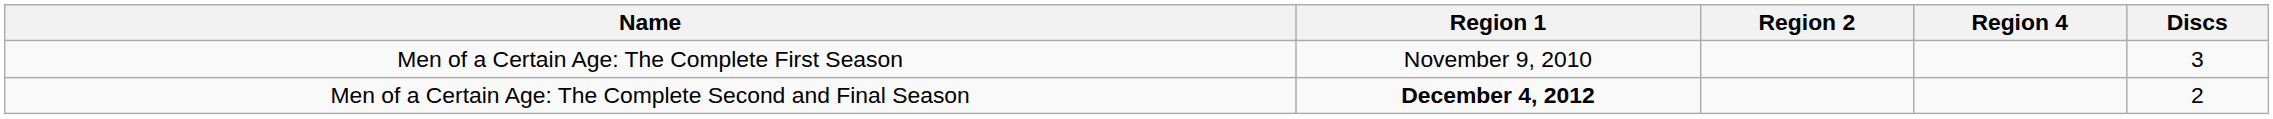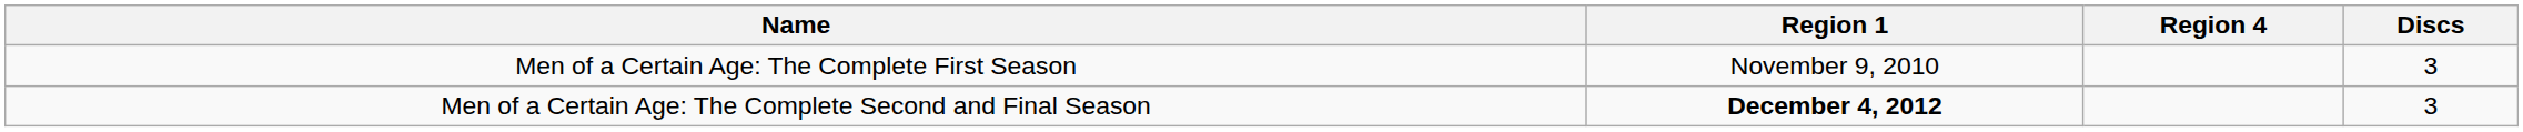 <table class="wikitable" style="width:100%;">
 <tr>
 <th>Name</th>
 <th>Region 1</th>
-<th>Region 2</th>
 <th>Region 4</th>
 <th>Discs</th>
 </tr>
 <tr style="text-align:center;">
 <td>Men of a Certain Age: The Complete First Season</td>
 <td>November 9, 2010</td>
 <td></td>
-<td></td>
 <td>3</td>
 </tr>
 <tr style="text-align:center;">
 <td>Men of a Certain Age: The Complete Second and Final Season</td>
 <td><strong>December 4, 2012</strong></td>
 <td></td>
-<td></td>
-<td>2</td>
+<td>3</td>
 </tr>
 </table>
